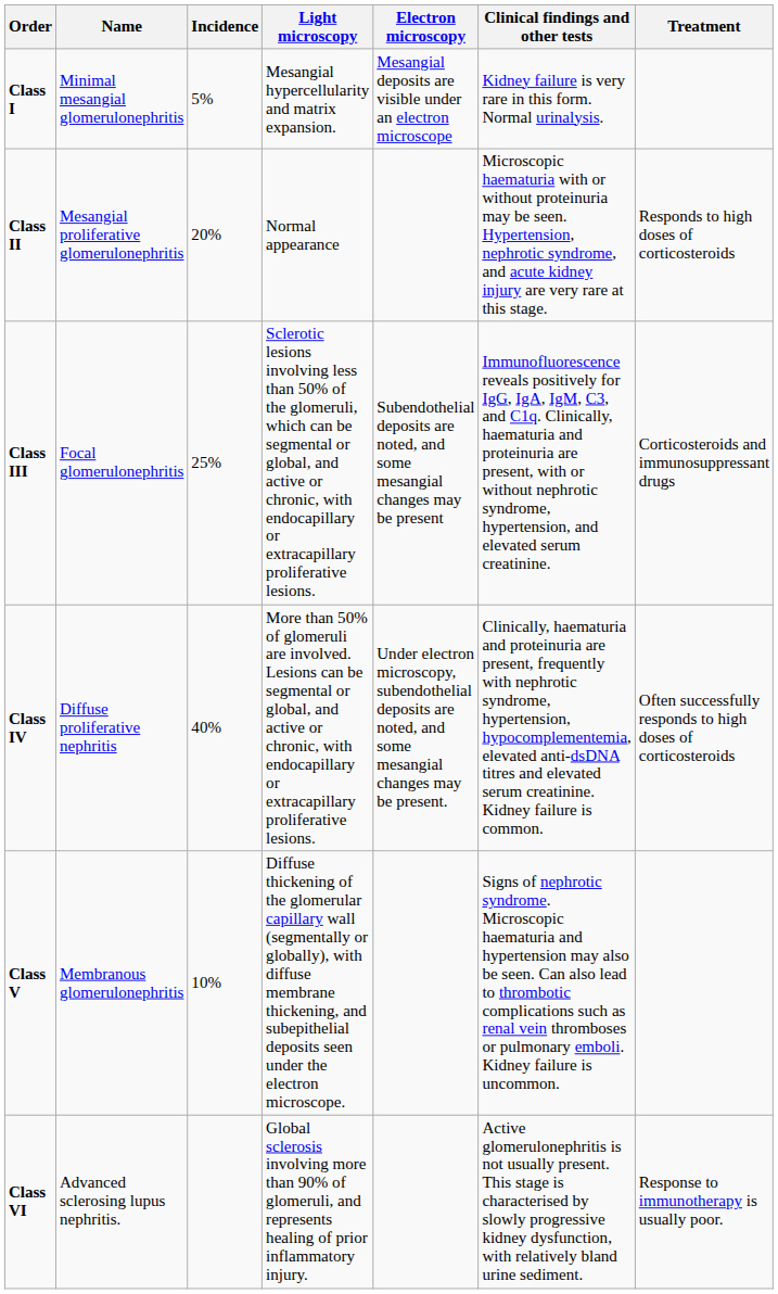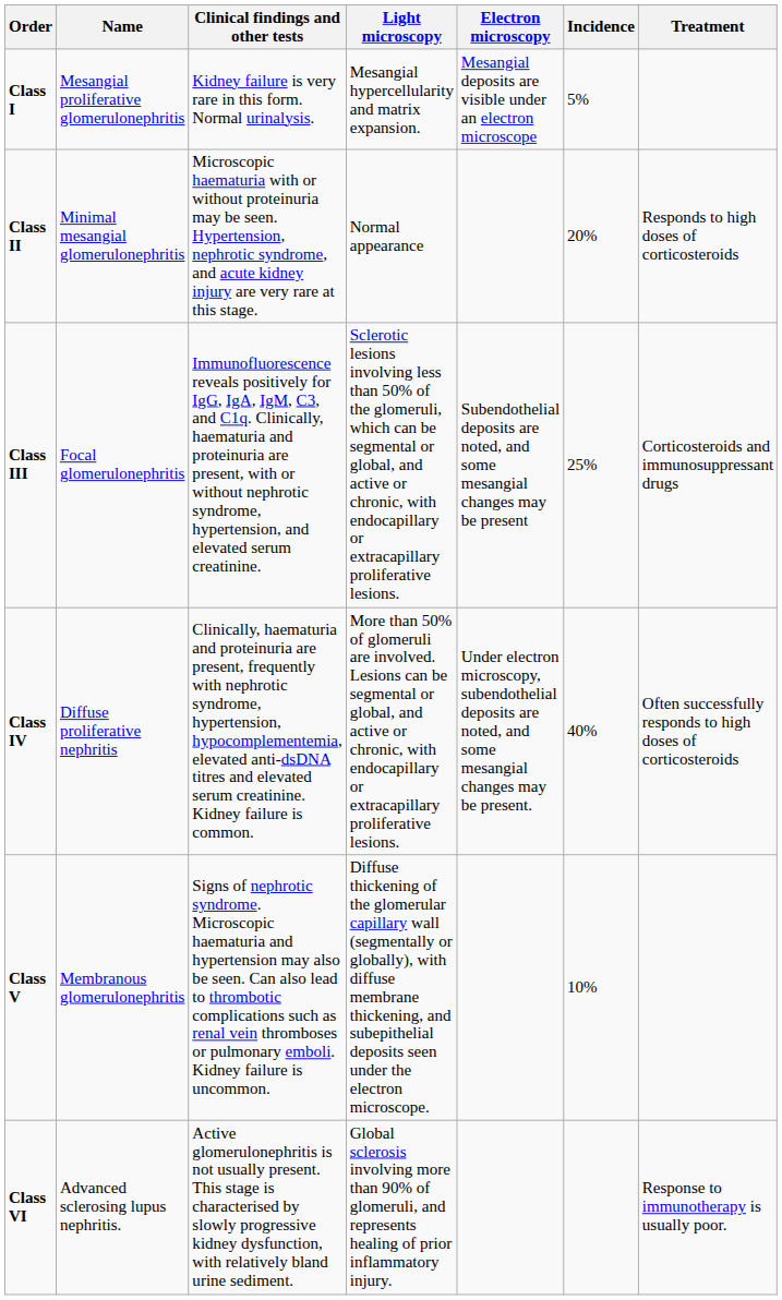 <table class="wikitable">
 <tr>
 <th>Order</th>
 <th>Name</th>
-<th>Incidence</th>
+<th>Clinical findings and other tests</th>
 <th><a href='#'>Light microscopy</a></th>
 <th><a href='#'>Electron microscopy</a></th>
-<th>Clinical findings and other tests</th>
+<th>Incidence</th>
 <th>Treatment</th>
 </tr>
 <tr>
 <td><strong>Class I</strong></td>
-<td><a href='#'>Minimal mesangial glomerulonephritis</a></td>
-<td>5%</td>
+<td><a href='#'>Mesangial proliferative glomerulonephritis</a></td>
+<td><a href='#'>Kidney failure</a> is very rare in this form. Normal <a href='#'>urinalysis</a>.</td>
 <td>Mesangial hypercellularity and matrix expansion.</td>
 <td><a href='#'>Mesangial</a> deposits are visible under an <a href='#'>electron microscope</a></td>
-<td><a href='#'>Kidney failure</a> is very rare in this form. Normal <a href='#'>urinalysis</a>.</td>
+<td>5%</td>
 <td></td>
 </tr>
 <tr>
 <td><strong>Class II</strong></td>
-<td><a href='#'>Mesangial proliferative glomerulonephritis</a></td>
-<td>20%</td>
+<td><a href='#'>Minimal mesangial glomerulonephritis</a></td>
+<td>Microscopic <a href='#'>haematuria</a> with or without proteinuria may be seen. <a href='#'>Hypertension</a>, <a href='#'>nephrotic syndrome</a>, and <a href='#'>acute kidney injury</a> are very rare at this stage.</td>
 <td>Normal appearance</td>
 <td></td>
-<td>Microscopic <a href='#'>haematuria</a> with or without proteinuria may be seen. <a href='#'>Hypertension</a>, <a href='#'>nephrotic syndrome</a>, and <a href='#'>acute kidney injury</a> are very rare at this stage.</td>
+<td>20%</td>
 <td>Responds to high doses of corticosteroids</td>
 </tr>
 <tr>
 <td><strong>Class III</strong></td>
 <td><a href='#'>Focal glomerulonephritis</a></td>
-<td>25%</td>
+<td><a href='#'>Immunofluorescence</a> reveals positively for <a href='#'>IgG</a>, <a href='#'>IgA</a>, <a href='#'>IgM</a>, <a href='#'>C3</a>, and <a href='#'>C1q</a>.  Clinically, haematuria and proteinuria are present, with or without nephrotic syndrome, hypertension, and elevated serum creatinine.</td>
 <td><a href='#'>Sclerotic</a> lesions involving less than 50% of the glomeruli, which can be segmental or global, and active or chronic, with endocapillary or extracapillary proliferative lesions.</td>
 <td>Subendothelial deposits are noted, and some mesangial changes may be present</td>
-<td><a href='#'>Immunofluorescence</a> reveals positively for <a href='#'>IgG</a>, <a href='#'>IgA</a>, <a href='#'>IgM</a>, <a href='#'>C3</a>, and <a href='#'>C1q</a>.  Clinically, haematuria and proteinuria are present, with or without nephrotic syndrome, hypertension, and elevated serum creatinine.</td>
+<td>25%</td>
 <td>Corticosteroids and immunosuppressant drugs</td>
 </tr>
 <tr>
 <td><strong>Class IV</strong></td>
 <td><a href='#'>Diffuse proliferative nephritis</a></td>
-<td>40%</td>
+<td>Clinically, haematuria and proteinuria are present, frequently with nephrotic syndrome, hypertension, <a href='#'>hypocomplementemia</a>, elevated anti-<a href='#'>dsDNA</a> titres and elevated serum creatinine. Kidney failure is common.</td>
 <td>More than 50% of glomeruli are involved. Lesions can be segmental or global, and active or chronic, with endocapillary or extracapillary proliferative lesions.</td>
 <td>Under electron microscopy, subendothelial deposits are noted, and some mesangial changes may be present.</td>
-<td>Clinically, haematuria and proteinuria are present, frequently with nephrotic syndrome, hypertension, <a href='#'>hypocomplementemia</a>, elevated anti-<a href='#'>dsDNA</a> titres and elevated serum creatinine. Kidney failure is common.</td>
+<td>40%</td>
 <td>Often successfully responds to high doses of corticosteroids</td>
 </tr>
 <tr>
 <td><strong>Class V</strong></td>
 <td><a href='#'>Membranous glomerulonephritis</a></td>
-<td>10%</td>
+<td>Signs of <a href='#'>nephrotic syndrome</a>. Microscopic haematuria and hypertension may also be seen. Can also lead to <a href='#'>thrombotic</a> complications such as <a href='#'>renal vein</a> thromboses or pulmonary <a href='#'>emboli</a>. Kidney failure is uncommon.</td>
 <td>Diffuse thickening of the glomerular <a href='#'>capillary</a> wall (segmentally or globally), with diffuse membrane thickening, and subepithelial deposits seen under the electron microscope.</td>
 <td></td>
-<td>Signs of <a href='#'>nephrotic syndrome</a>. Microscopic haematuria and hypertension may also be seen. Can also lead to <a href='#'>thrombotic</a> complications such as <a href='#'>renal vein</a> thromboses or pulmonary <a href='#'>emboli</a>. Kidney failure is uncommon.</td>
+<td>10%</td>
 <td></td>
 </tr>
 <tr>
 <td><strong>Class VI</strong></td>
 <td>Advanced sclerosing lupus nephritis.</td>
-<td></td>
+<td>Active glomerulonephritis is not usually present. This stage is characterised by slowly progressive kidney dysfunction, with relatively bland urine sediment.</td>
 <td>Global <a href='#'>sclerosis</a> involving more than 90% of glomeruli, and represents healing of prior inflammatory injury.</td>
 <td></td>
-<td>Active glomerulonephritis is not usually present. This stage is characterised by slowly progressive kidney dysfunction, with relatively bland urine sediment.</td>
+<td></td>
 <td>Response to <a href='#'>immunotherapy</a> is usually poor.</td>
 </tr>
 </table>
